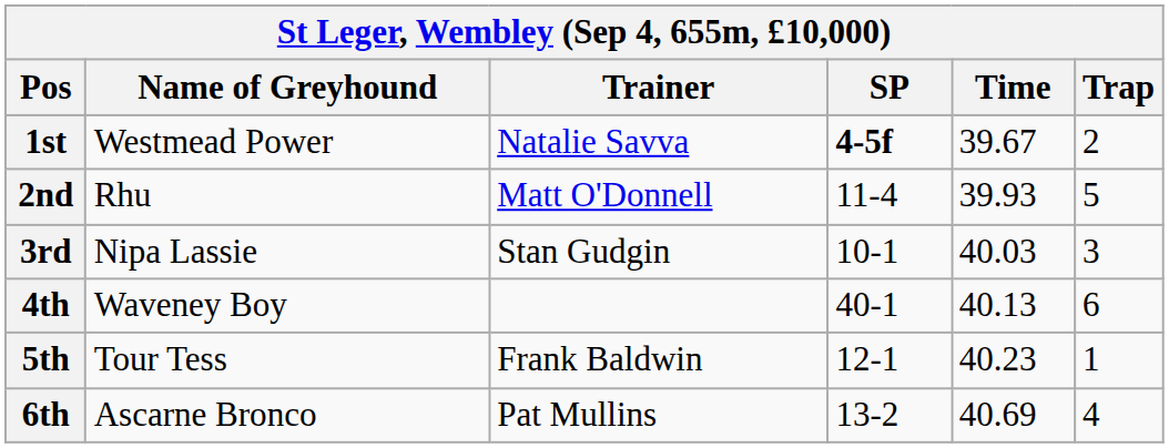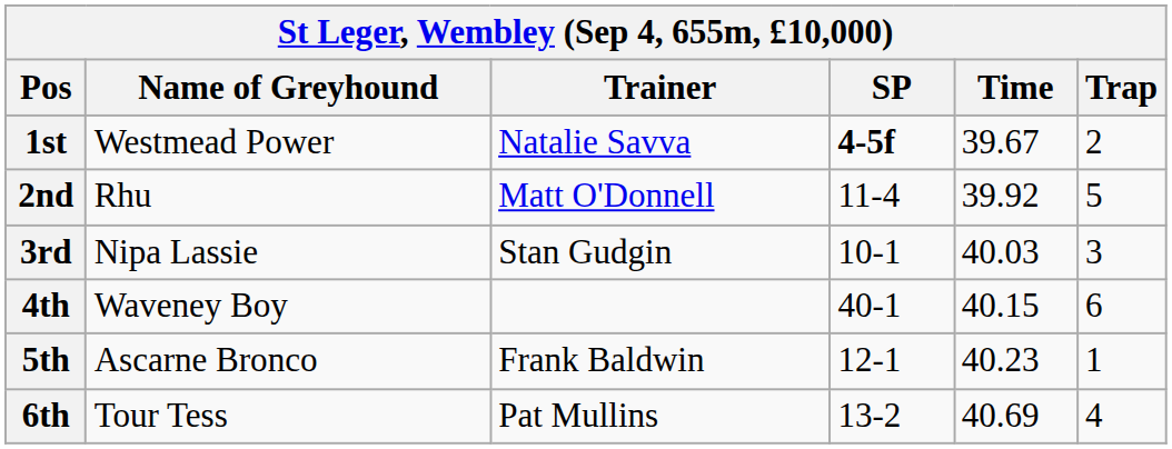 <table class="wikitable">
 <tr>
 <th colspan="6"><a href='#'>St Leger</a>, <a href='#'>Wembley</a> (Sep 4, 655m, £10,000)</th>
 </tr>
 <tr>
 <th width=30>Pos</th>
 <th width=180>Name of Greyhound</th>
 <th width=150>Trainer</th>
 <th width=50>SP</th>
 <th width=50>Time</th>
 <th width=30>Trap</th>
 </tr>
 <tr>
 <th>1st</th>
 <td>Westmead Power</td>
 <td><a href='#'>Natalie Savva</a></td>
 <td><strong>4-5f</strong></td>
 <td>39.67</td>
 <td>2</td>
 </tr>
 <tr>
 <th>2nd</th>
 <td>Rhu</td>
 <td><a href='#'>Matt O'Donnell</a></td>
 <td>11-4</td>
-<td>39.93</td>
+<td>39.92</td>
 <td>5</td>
 </tr>
 <tr>
 <th>3rd</th>
 <td>Nipa Lassie</td>
 <td>Stan Gudgin</td>
 <td>10-1</td>
 <td>40.03</td>
 <td>3</td>
 </tr>
 <tr>
 <th>4th</th>
 <td>Waveney Boy</td>
 <td></td>
 <td>40-1</td>
-<td>40.13</td>
+<td>40.15</td>
 <td>6</td>
 </tr>
 <tr>
 <th>5th</th>
-<td>Tour Tess</td>
+<td>Ascarne Bronco</td>
 <td>Frank Baldwin</td>
 <td>12-1</td>
 <td>40.23</td>
 <td>1</td>
 </tr>
 <tr>
 <th>6th</th>
-<td>Ascarne Bronco</td>
+<td>Tour Tess</td>
 <td>Pat Mullins</td>
 <td>13-2</td>
 <td>40.69</td>
 <td>4</td>
 </tr>
 </table>
